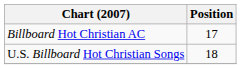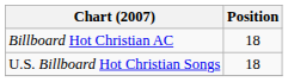 <table class="wikitable">
 <tr>
 <th align="left">Chart (2007)</th>
 <th align="center">Position</th>
 </tr>
 <tr>
 <td align="left"><em>Billboard</em> <a href='#'>Hot Christian AC</a></td>
-<td align="center">17</td>
+<td align="center">18</td>
 </tr>
 <tr>
 <td align="left">U.S. <em>Billboard</em> <a href='#'>Hot Christian Songs</a></td>
 <td align="center">18</td>
 </tr>
 <tr>
 </tr>
 </table>
